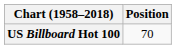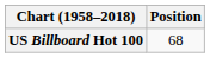 <table class="wikitable plainrowheaders" style="text-align:center">
 <tr>
 <th>Chart (1958–2018)</th>
 <th>Position</th>
 </tr>
 <tr>
 <th scope="row">US <em>Billboard</em> Hot 100</th>
-<td align="center">70</td>
+<td align="center">68</td>
 </tr>
 </table>
